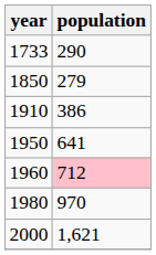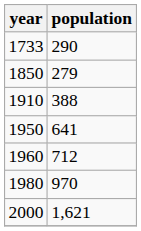 <table class="wikitable">
 <tr>
 <th>year</th>
 <th>population</th>
 </tr>
 <tr>
 <td>1733</td>
 <td>290</td>
 </tr>
 <tr>
 <td>1850</td>
 <td>279</td>
 </tr>
 <tr>
 <td>1910</td>
-<td>386</td>
+<td>388</td>
 </tr>
 <tr>
 <td>1950</td>
 <td>641</td>
 </tr>
 <tr>
 <td>1960</td>
-<td style="background: pink;">712</td>
+<td>712</td>
 </tr>
 <tr>
 <td>1980</td>
 <td>970</td>
 </tr>
 <tr>
 <td>2000</td>
 <td>1,621</td>
 </tr>
 <tr>
 </tr>
 </table>
